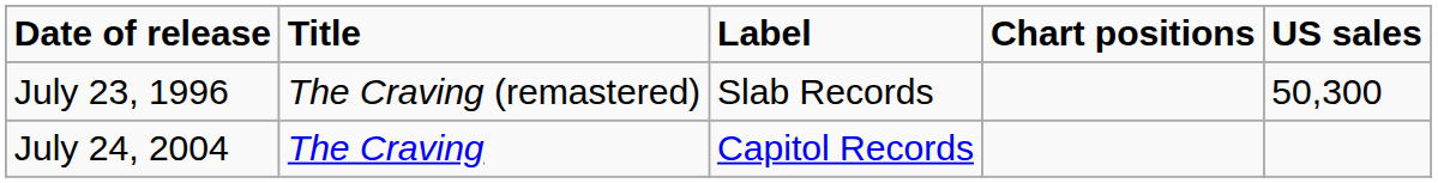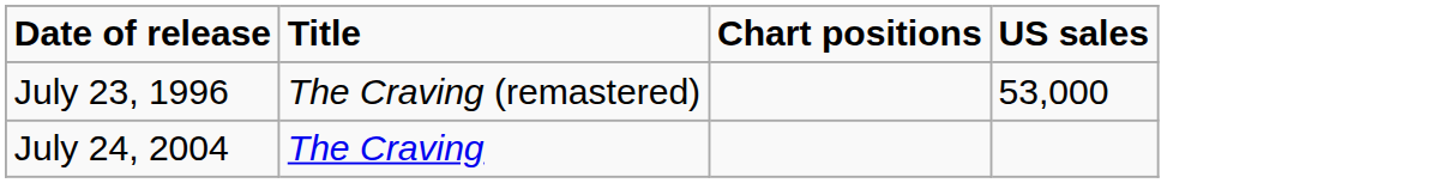 <table class="wikitable">
 <tr>
 <td><strong>Date of release</strong></td>
 <td><strong>Title</strong></td>
-<td><strong>Label</strong></td>
 <td><strong>Chart positions</strong></td>
 <td><strong>US sales</strong></td>
 </tr>
 <tr>
 <td>July 23, 1996</td>
 <td><em>The Craving</em> (remastered)</td>
-<td>Slab Records</td>
 <td></td>
-<td>50,300</td>
+<td>53,000</td>
 </tr>
 <tr>
 <td>July 24, 2004</td>
 <td><em><a href='#'>The Craving</a></em></td>
-<td><a href='#'>Capitol Records</a></td>
 <td></td>
 <td></td>
 </tr>
 </table>
